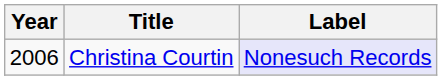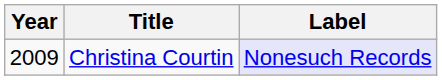 <table class="wikitable">
 <tr>
 <th>Year</th>
 <th>Title</th>
 <th>Label</th>
 </tr>
 <tr>
-<td>2006</td>
+<td>2009</td>
 <td><a href='#'>Christina Courtin</a></td>
 <td style="background: lavender;"><a href='#'>Nonesuch Records</a></td>
 </tr>
 </table>
